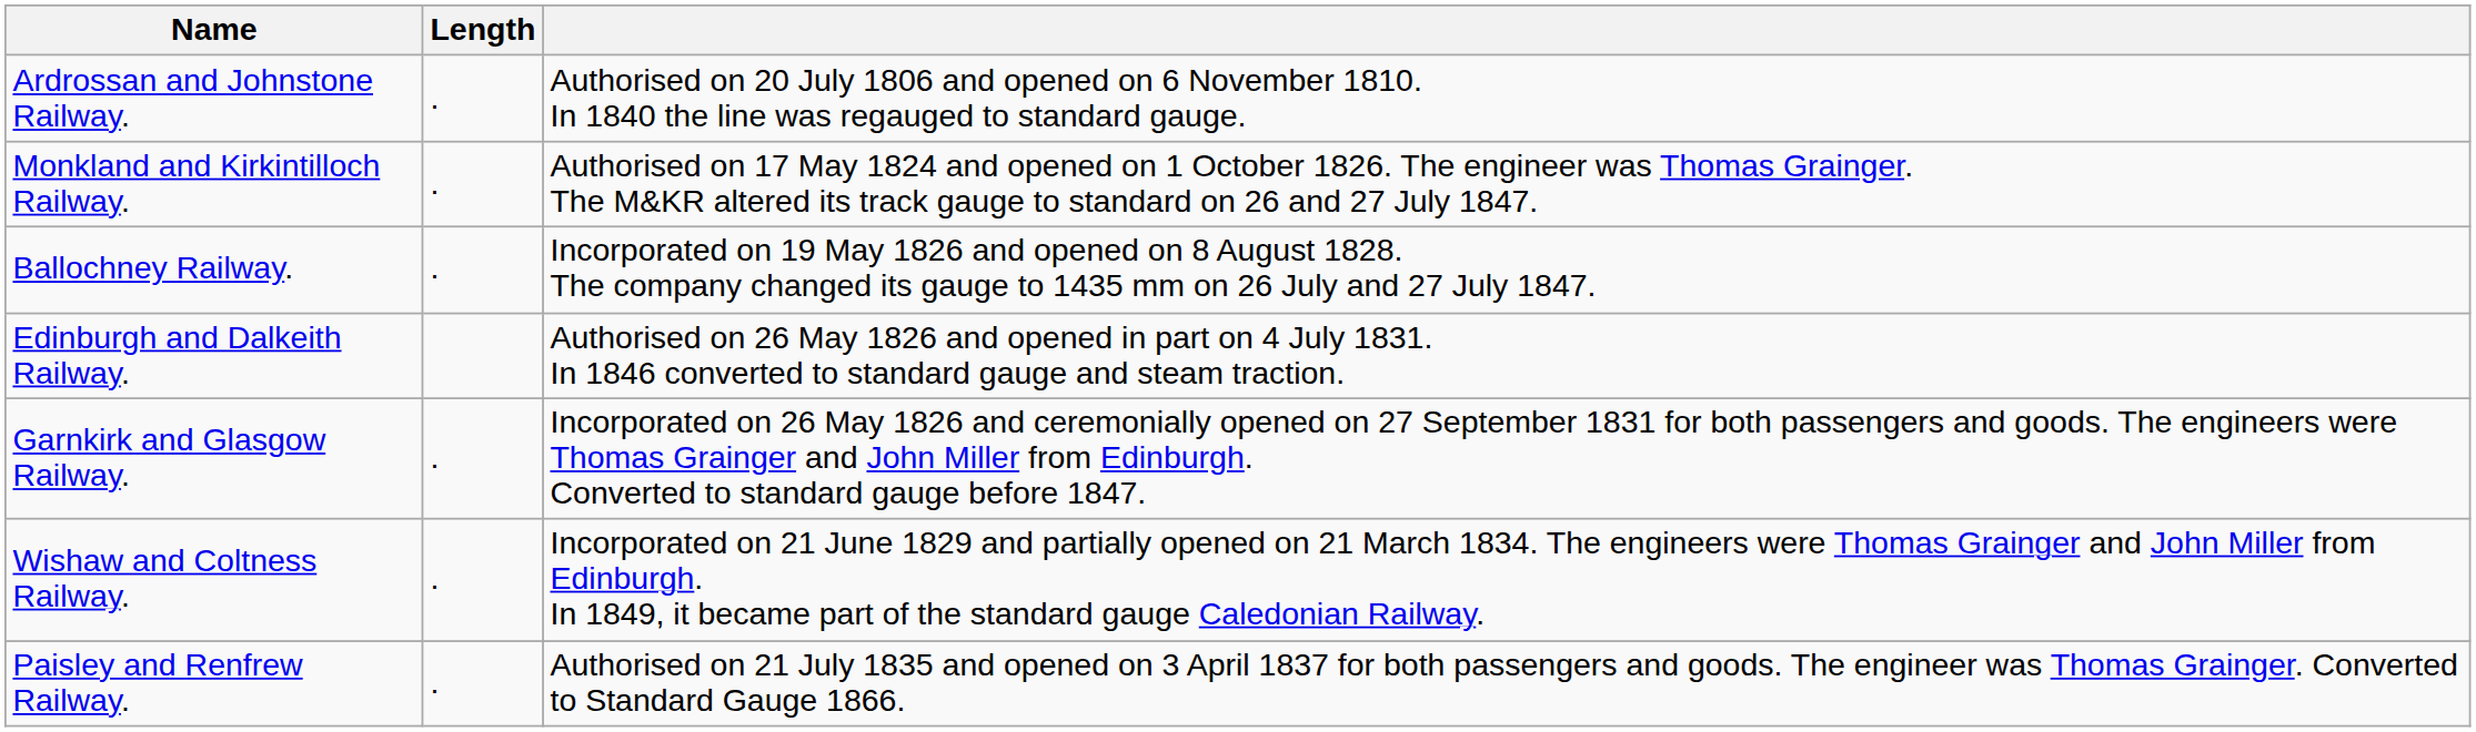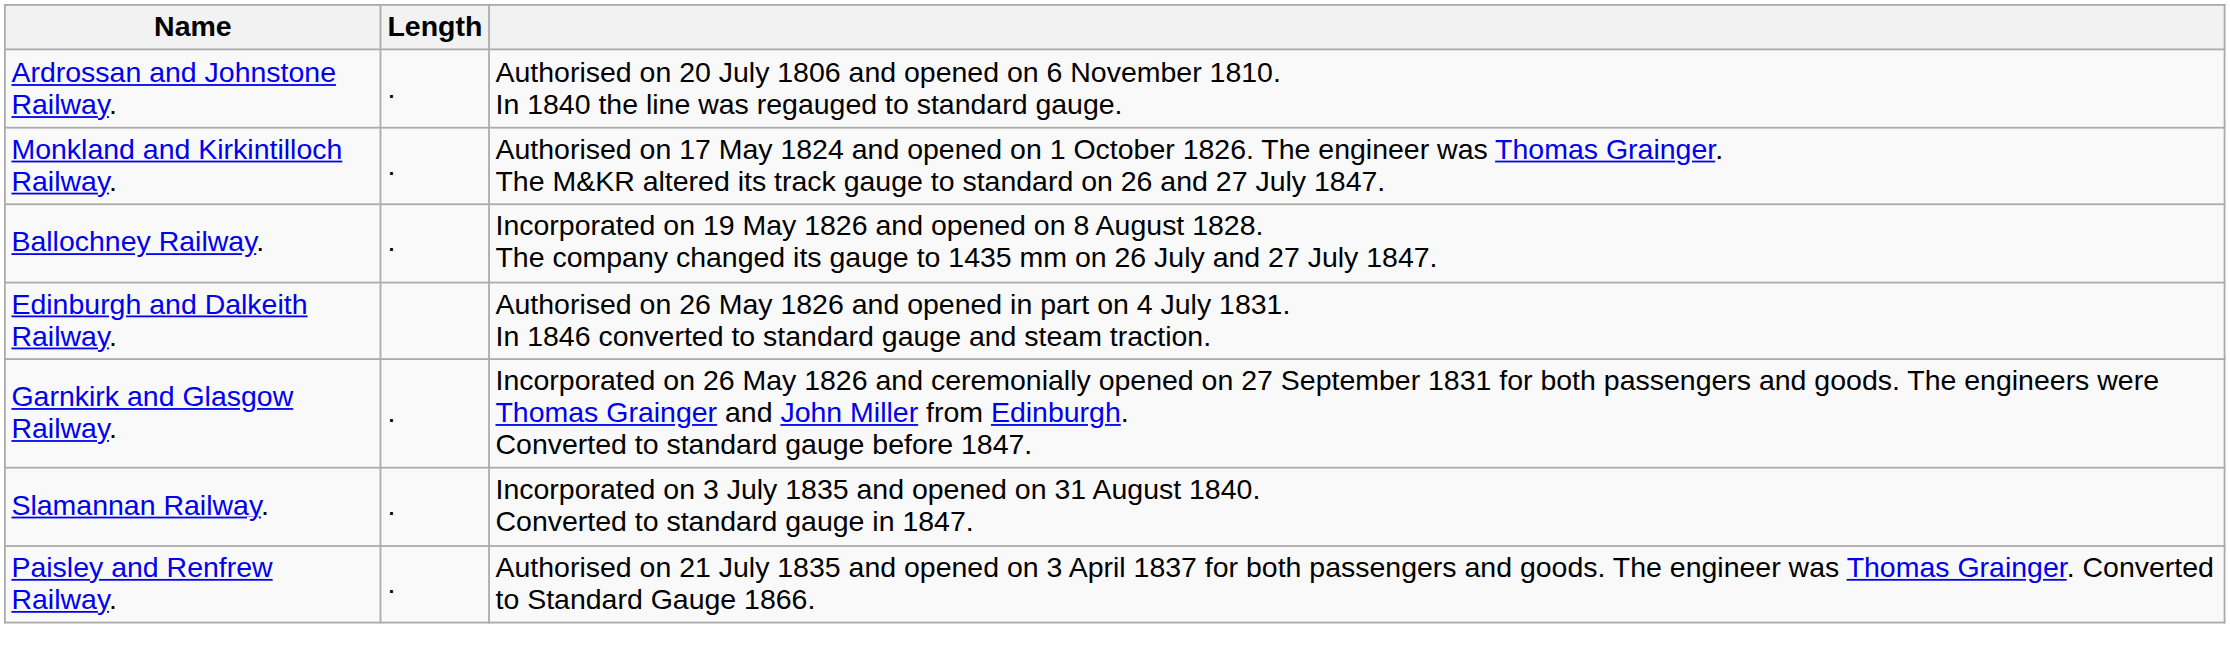 <table class="wikitable">
 <tr>
 <th>Name</th>
 <th>Length</th>
 <th></th>
 </tr>
 <tr>
 <td><a href='#'>Ardrossan and Johnstone Railway</a>.</td>
 <td>.</td>
 <td>Authorised on 20 July 1806 and opened on 6 November 1810.<br>In 1840 the line was regauged to standard gauge.</td>
 </tr>
 <tr>
 <td><a href='#'>Monkland and Kirkintilloch Railway</a>.</td>
 <td>.</td>
 <td>Authorised on 17 May 1824 and opened on 1 October 1826. The engineer was <a href='#'>Thomas Grainger</a>.<br>The M&KR altered its track gauge to standard on 26 and 27 July 1847.</td>
 </tr>
 <tr>
 <td><a href='#'>Ballochney Railway</a>.</td>
 <td>.</td>
 <td>Incorporated on 19 May 1826 and opened on 8 August 1828.<br>The company changed its gauge to 1435 mm on 26 July and 27 July 1847.</td>
 </tr>
 <tr>
 <td><a href='#'>Edinburgh and Dalkeith Railway</a>.</td>
 <td></td>
 <td>Authorised on 26 May 1826 and opened in part on 4 July 1831.<br>In 1846 converted to standard gauge and steam traction.</td>
 </tr>
 <tr>
 <td><a href='#'>Garnkirk and Glasgow Railway</a>.</td>
 <td>.</td>
 <td>Incorporated on 26 May 1826 and ceremonially opened on 27 September 1831 for both passengers and goods. The engineers were <a href='#'>Thomas Grainger</a> and <a href='#'>John Miller</a> from <a href='#'>Edinburgh</a>.<br>Converted to standard gauge before 1847.</td>
 </tr>
 <tr>
-<td><a href='#'>Wishaw and Coltness Railway</a>.</td>
+<td><a href='#'>Slamannan Railway</a>.</td>
 <td>.</td>
-<td>Incorporated on 21 June 1829 and partially opened on 21 March 1834. The engineers were <a href='#'>Thomas Grainger</a> and <a href='#'>John Miller</a> from <a href='#'>Edinburgh</a>.<br>In 1849, it became part of the standard gauge <a href='#'>Caledonian Railway</a>.</td>
+<td>Incorporated on 3 July 1835 and opened on 31 August 1840.<br>Converted to standard gauge in 1847.</td>
 </tr>
 <tr>
 <td><a href='#'>Paisley and Renfrew Railway</a>.</td>
 <td>.</td>
 <td>Authorised on 21 July 1835 and opened on 3 April 1837 for both passengers and goods. The engineer was <a href='#'>Thomas Grainger</a>. Converted to Standard Gauge 1866.</td>
 </tr>
 </table>
